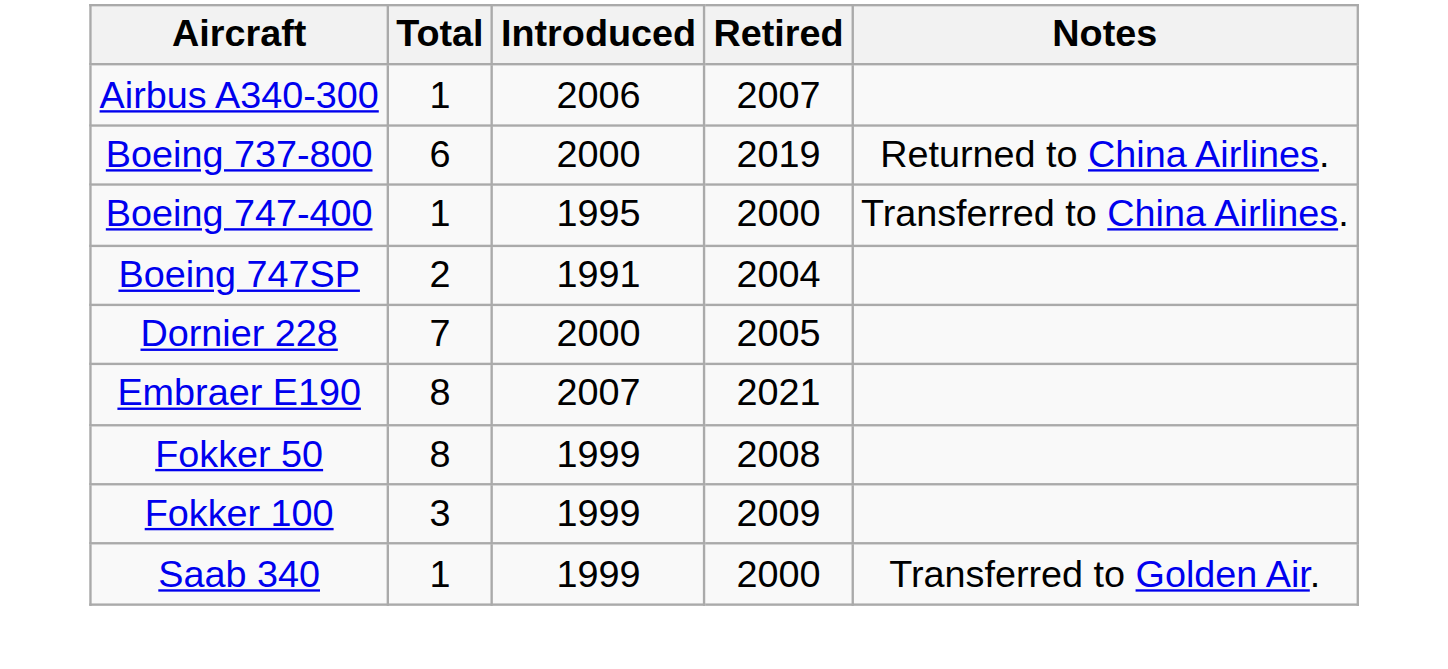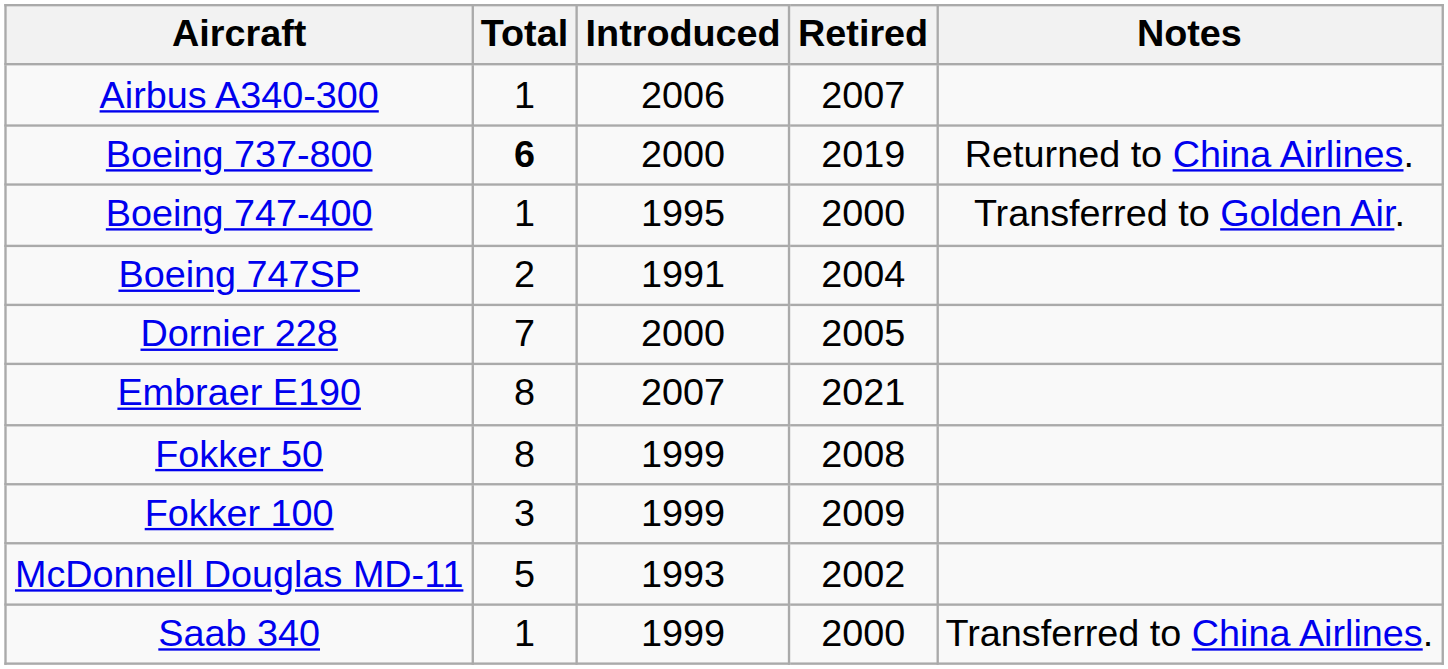 <table class="wikitable" style="margin:0.5em auto; text-align:center">
 <tr>
 <th>Aircraft</th>
 <th>Total</th>
 <th>Introduced</th>
 <th>Retired</th>
 <th>Notes</th>
 </tr>
 <tr>
 <td><a href='#'>Airbus A340-300</a></td>
 <td>1</td>
 <td>2006</td>
 <td>2007</td>
 <td></td>
 </tr>
 <tr>
 <td><a href='#'>Boeing 737-800</a></td>
-<td>6</td>
+<td><strong>6</strong></td>
 <td>2000</td>
 <td>2019</td>
 <td>Returned to <a href='#'>China Airlines</a>.</td>
 </tr>
 <tr>
 <td><a href='#'>Boeing 747-400</a></td>
 <td>1</td>
 <td>1995</td>
 <td>2000</td>
-<td>Transferred to <a href='#'>China Airlines</a>.</td>
+<td>Transferred to <a href='#'>Golden Air</a>.</td>
 </tr>
 <tr>
 <td><a href='#'>Boeing 747SP</a></td>
 <td>2</td>
 <td>1991</td>
 <td>2004</td>
 <td></td>
 </tr>
 <tr>
 <td><a href='#'>Dornier 228</a></td>
 <td>7</td>
 <td>2000</td>
 <td>2005</td>
 <td></td>
 </tr>
 <tr>
 <td><a href='#'>Embraer E190</a></td>
 <td>8</td>
 <td>2007</td>
 <td>2021</td>
 <td></td>
 </tr>
 <tr>
 <td><a href='#'>Fokker 50</a></td>
 <td>8</td>
 <td>1999</td>
 <td>2008</td>
 <td></td>
 </tr>
 <tr>
 <td><a href='#'>Fokker 100</a></td>
 <td>3</td>
 <td>1999</td>
 <td>2009</td>
 <td></td>
 </tr>
 <tr>
+<td><a href='#'>McDonnell Douglas MD-11</a></td>
+<td>5</td>
+<td>1993</td>
+<td>2002</td>
+<td></td>
+</tr>
+<tr>
 <td><a href='#'>Saab 340</a></td>
 <td>1</td>
 <td>1999</td>
 <td>2000</td>
-<td>Transferred to <a href='#'>Golden Air</a>.</td>
+<td>Transferred to <a href='#'>China Airlines</a>.</td>
 </tr>
 </table>
